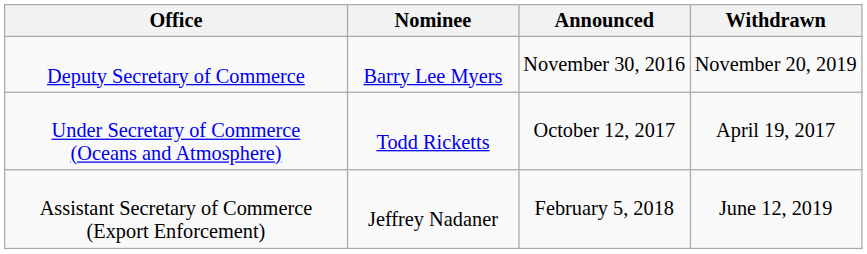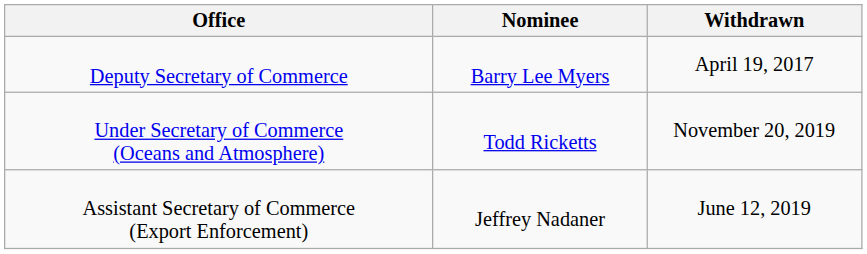 <table class="wikitable sortable" style="text-align:center">
 <tr>
 <th style="width:40%;">Office</th>
 <th style="width:20%;">Nominee</th>
-<th style="width:20%;">Announced</th>
 <th style="width:20%;">Withdrawn</th>
 </tr>
 <tr>
 <td><br><a href='#'>Deputy Secretary of Commerce</a></td>
 <td><br><a href='#'>Barry Lee Myers</a></td>
-<td>November 30, 2016</td>
-<td>November 20, 2019</td>
+<td>April 19, 2017</td>
 </tr>
 <tr>
 <td><br><a href='#'>Under Secretary of Commerce<br>(Oceans and Atmosphere)</a></td>
 <td><br><a href='#'>Todd Ricketts</a></td>
-<td>October 12, 2017</td>
-<td>April 19, 2017</td>
+<td>November 20, 2019</td>
 </tr>
 <tr>
 <td><br>Assistant Secretary of Commerce<br>(Export Enforcement)</td>
 <td><br>Jeffrey Nadaner</td>
-<td>February 5, 2018</td>
 <td>June 12, 2019</td>
 </tr>
 </table>
